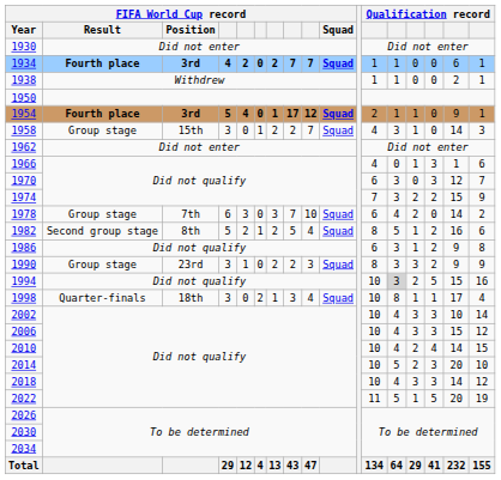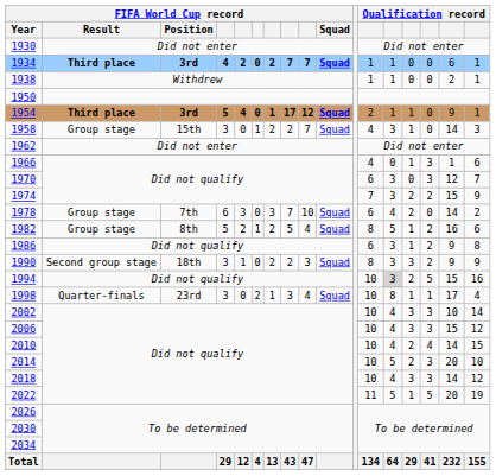 <table class="wikitable" style="text-align: center;">
 <tr>
 <th colspan=10><a href='#'>FIFA World Cup</a> record</th>
 <th width=1% rowspan=28></th>
 <th colspan=6><a href='#'>Qualification</a> record</th>
 </tr>
 <tr>
 <th>Year</th>
 <th>Result</th>
 <th>Position</th>
 <th></th>
 <th></th>
 <th></th>
 <th></th>
 <th></th>
 <th></th>
 <th>Squad</th>
 <th></th>
 <th></th>
 <th></th>
 <th></th>
 <th></th>
 <th></th>
 </tr>
 <tr>
 <td> <a href='#'>1930</a></td>
 <td colspan=9><em>Did not enter</em></td>
 <td colspan=6><em>Did not enter</em></td>
 </tr>
 <tr bgcolor=#9acdff>
 <td> <a href='#'>1934</a></td>
-<td><strong>Fourth place</strong></td>
+<td><strong>Third place</strong></td>
 <td><strong>3rd</strong></td>
 <td><strong>4</strong></td>
 <td><strong>2</strong></td>
 <td><strong>0</strong></td>
 <td><strong>2</strong></td>
 <td><strong>7</strong></td>
 <td><strong>7</strong></td>
 <td><strong><a href='#'>Squad</a></strong></td>
 <td>1</td>
 <td>1</td>
 <td>0</td>
 <td>0</td>
 <td>6</td>
 <td>1</td>
 </tr>
 <tr>
 <td> <a href='#'>1938</a></td>
 <td colspan=9><em>Withdrew</em></td>
 <td>1</td>
 <td>1</td>
 <td>0</td>
 <td>0</td>
 <td>2</td>
 <td>1</td>
 </tr>
 <tr>
 <td> <a href='#'>1950</a></td>
 </tr>
 <tr bgcolor=#cc9966>
 <td> <a href='#'>1954</a></td>
-<td><strong>Fourth place</strong></td>
+<td><strong>Third place</strong></td>
 <td><strong>3rd</strong></td>
 <td><strong>5</strong></td>
 <td><strong>4</strong></td>
 <td><strong>0</strong></td>
 <td><strong>1</strong></td>
 <td><strong>17</strong></td>
 <td><strong>12</strong></td>
 <td><strong><a href='#'>Squad</a></strong></td>
 <td>2</td>
 <td>1</td>
 <td>1</td>
 <td>0</td>
 <td>9</td>
 <td>1</td>
 </tr>
 <tr>
 <td> <a href='#'>1958</a></td>
 <td>Group stage</td>
 <td>15th</td>
 <td>3</td>
 <td>0</td>
 <td>1</td>
 <td>2</td>
 <td>2</td>
 <td>7</td>
 <td><a href='#'>Squad</a></td>
 <td>4</td>
 <td>3</td>
 <td>1</td>
 <td>0</td>
 <td>14</td>
 <td>3</td>
 </tr>
 <tr>
 <td> <a href='#'>1962</a></td>
 <td colspan=9><em>Did not enter</em></td>
 <td colspan=6><em>Did not enter</em></td>
 </tr>
 <tr>
 <td> <a href='#'>1966</a></td>
 <td colspan=9 rowspan=3><em>Did not qualify</em></td>
 <td>4</td>
 <td>0</td>
 <td>1</td>
 <td>3</td>
 <td>1</td>
 <td>6</td>
 </tr>
 <tr>
 <td> <a href='#'>1970</a></td>
 <td>6</td>
 <td>3</td>
 <td>0</td>
 <td>3</td>
 <td>12</td>
 <td>7</td>
 </tr>
 <tr>
 <td> <a href='#'>1974</a></td>
 <td>7</td>
 <td>3</td>
 <td>2</td>
 <td>2</td>
 <td>15</td>
 <td>9</td>
 </tr>
 <tr>
 <td> <a href='#'>1978</a></td>
 <td>Group stage</td>
 <td>7th</td>
 <td>6</td>
 <td>3</td>
 <td>0</td>
 <td>3</td>
 <td>7</td>
 <td>10</td>
 <td><a href='#'>Squad</a></td>
 <td>6</td>
 <td>4</td>
 <td>2</td>
 <td>0</td>
 <td>14</td>
 <td>2</td>
 </tr>
 <tr>
 <td> <a href='#'>1982</a></td>
-<td>Second group stage</td>
+<td>Group stage</td>
 <td>8th</td>
 <td>5</td>
 <td>2</td>
 <td>1</td>
 <td>2</td>
 <td>5</td>
 <td>4</td>
 <td><a href='#'>Squad</a></td>
 <td>8</td>
 <td>5</td>
 <td>1</td>
 <td>2</td>
 <td>16</td>
 <td>6</td>
 </tr>
 <tr>
 <td> <a href='#'>1986</a></td>
 <td colspan=9><em>Did not qualify</em></td>
 <td>6</td>
 <td>3</td>
 <td>1</td>
 <td>2</td>
 <td>9</td>
 <td>8</td>
 </tr>
 <tr>
 <td> <a href='#'>1990</a></td>
-<td>Group stage</td>
-<td>23rd</td>
+<td>Second group stage</td>
+<td>18th</td>
 <td>3</td>
 <td>1</td>
 <td>0</td>
 <td>2</td>
 <td>2</td>
 <td>3</td>
 <td><a href='#'>Squad</a></td>
 <td>8</td>
 <td>3</td>
 <td>3</td>
 <td>2</td>
 <td>9</td>
 <td>9</td>
 </tr>
 <tr>
 <td> <a href='#'>1994</a></td>
 <td colspan=9><em>Did not qualify</em></td>
 <td>10</td>
 <td style="background: lightgrey;">3</td>
 <td>2</td>
 <td>5</td>
 <td>15</td>
 <td>16</td>
 </tr>
 <tr>
 <td> <a href='#'>1998</a></td>
 <td>Quarter-finals</td>
-<td>18th</td>
+<td>23rd</td>
 <td>3</td>
 <td>0</td>
 <td>2</td>
 <td>1</td>
 <td>3</td>
 <td>4</td>
 <td><a href='#'>Squad</a></td>
 <td>10</td>
 <td>8</td>
 <td>1</td>
 <td>1</td>
 <td>17</td>
 <td>4</td>
 </tr>
 <tr>
 <td>  <a href='#'>2002</a></td>
 <td colspan=9 rowspan=6><em>Did not qualify</em></td>
 <td>10</td>
 <td>4</td>
 <td>3</td>
 <td>3</td>
 <td>10</td>
 <td>14</td>
 </tr>
 <tr>
 <td> <a href='#'>2006</a></td>
 <td>10</td>
 <td>4</td>
 <td>3</td>
 <td>3</td>
 <td>15</td>
 <td>12</td>
 </tr>
 <tr>
 <td> <a href='#'>2010</a></td>
 <td>10</td>
 <td>4</td>
 <td>2</td>
 <td>4</td>
 <td>14</td>
 <td>15</td>
 </tr>
 <tr>
 <td> <a href='#'>2014</a></td>
 <td>10</td>
 <td>5</td>
 <td>2</td>
 <td>3</td>
 <td>20</td>
 <td>10</td>
 </tr>
 <tr>
 <td> <a href='#'>2018</a></td>
 <td>10</td>
 <td>4</td>
 <td>3</td>
 <td>3</td>
 <td>14</td>
 <td>12</td>
 </tr>
 <tr>
 <td> <a href='#'>2022</a></td>
 <td>11</td>
 <td>5</td>
 <td>1</td>
 <td>5</td>
 <td>20</td>
 <td>19</td>
 </tr>
 <tr>
 <td>   <a href='#'>2026</a></td>
 <td colspan=9 rowspan=3><em>To be determined</em></td>
 <td colspan=8 rowspan=3><em>To be determined</em></td>
 </tr>
 <tr>
 <td>   <a href='#'>2030</a></td>
 </tr>
 <tr>
 <td> <a href='#'>2034</a></td>
 </tr>
 <tr>
 <th>Total</th>
 <th></th>
 <th></th>
 <th>29</th>
 <th>12</th>
 <th>4</th>
 <th>13</th>
 <th>43</th>
 <th>47</th>
 <th></th>
 <th>134</th>
 <th>64</th>
 <th>29</th>
 <th>41</th>
 <th>232</th>
 <th>155</th>
 </tr>
 </table>
